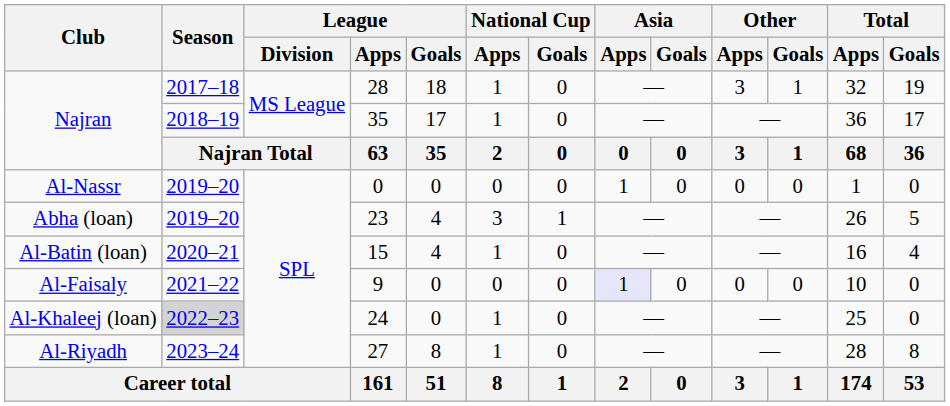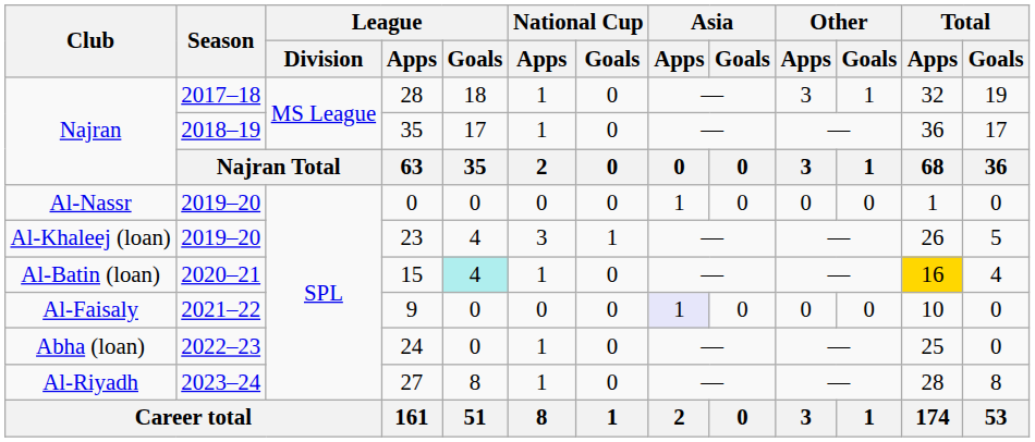 <table class=wikitable style="text-align: center;">
 <tr>
 <th rowspan=2>Club</th>
 <th rowspan=2>Season</th>
 <th colspan=3>League</th>
 <th colspan=2>National Cup</th>
 <th colspan=2>Asia</th>
 <th colspan=2>Other</th>
 <th colspan=2>Total</th>
 </tr>
 <tr>
 <th>Division</th>
 <th>Apps</th>
 <th>Goals</th>
 <th>Apps</th>
 <th>Goals</th>
 <th>Apps</th>
 <th>Goals</th>
 <th>Apps</th>
 <th>Goals</th>
 <th>Apps</th>
 <th>Goals</th>
 </tr>
 <tr>
 <td rowspan=3><a href='#'>Najran</a></td>
 <td><a href='#'>2017–18</a></td>
 <td rowspan=2><a href='#'>MS League</a></td>
 <td>28</td>
 <td>18</td>
 <td>1</td>
 <td>0</td>
 <td colspan=2>—</td>
 <td>3</td>
 <td>1</td>
 <td>32</td>
 <td>19</td>
 </tr>
 <tr>
 <td><a href='#'>2018–19</a></td>
 <td>35</td>
 <td>17</td>
 <td>1</td>
 <td>0</td>
 <td colspan=2>—</td>
 <td colspan=2>—</td>
 <td>36</td>
 <td>17</td>
 </tr>
 <tr>
 <th colspan=2>Najran Total</th>
 <th>63</th>
 <th>35</th>
 <th>2</th>
 <th>0</th>
 <th>0</th>
 <th>0</th>
 <th>3</th>
 <th>1</th>
 <th>68</th>
 <th>36</th>
 </tr>
 <tr>
 <td><a href='#'>Al-Nassr</a></td>
 <td><a href='#'>2019–20</a></td>
 <td rowspan=6><a href='#'>SPL</a></td>
 <td>0</td>
 <td>0</td>
 <td>0</td>
 <td>0</td>
 <td>1</td>
 <td>0</td>
 <td>0</td>
 <td>0</td>
 <td>1</td>
 <td>0</td>
 </tr>
 <tr>
-<td><a href='#'>Abha</a> (loan)</td>
+<td><a href='#'>Al-Khaleej</a> (loan)</td>
 <td><a href='#'>2019–20</a></td>
 <td>23</td>
 <td>4</td>
 <td>3</td>
 <td>1</td>
 <td colspan=2>—</td>
 <td colspan=2>—</td>
 <td>26</td>
 <td>5</td>
 </tr>
 <tr>
 <td><a href='#'>Al-Batin</a> (loan)</td>
 <td><a href='#'>2020–21</a></td>
 <td>15</td>
-<td>4</td>
+<td style="background: paleturquoise;">4</td>
 <td>1</td>
 <td>0</td>
 <td colspan=2>—</td>
 <td colspan=2>—</td>
-<td>16</td>
+<td style="background: gold;">16</td>
 <td>4</td>
 </tr>
 <tr>
 <td><a href='#'>Al-Faisaly</a></td>
 <td><a href='#'>2021–22</a></td>
 <td>9</td>
 <td>0</td>
 <td>0</td>
 <td>0</td>
 <td style="background: lavender;">1</td>
 <td>0</td>
 <td>0</td>
 <td>0</td>
 <td>10</td>
 <td>0</td>
 </tr>
 <tr>
-<td><a href='#'>Al-Khaleej</a> (loan)</td>
-<td style="background: lightgrey;"><a href='#'>2022–23</a></td>
+<td><a href='#'>Abha</a> (loan)</td>
+<td><a href='#'>2022–23</a></td>
 <td>24</td>
 <td>0</td>
 <td>1</td>
 <td>0</td>
 <td colspan=2>—</td>
 <td colspan=2>—</td>
 <td>25</td>
 <td>0</td>
 </tr>
 <tr>
 <td><a href='#'>Al-Riyadh</a></td>
 <td><a href='#'>2023–24</a></td>
 <td>27</td>
 <td>8</td>
 <td>1</td>
 <td>0</td>
 <td colspan=2>—</td>
 <td colspan=2>—</td>
 <td>28</td>
 <td>8</td>
 </tr>
 <tr>
 <th colspan=3>Career total</th>
 <th>161</th>
 <th>51</th>
 <th>8</th>
 <th>1</th>
 <th>2</th>
 <th>0</th>
 <th>3</th>
 <th>1</th>
 <th>174</th>
 <th>53</th>
 </tr>
 </table>
